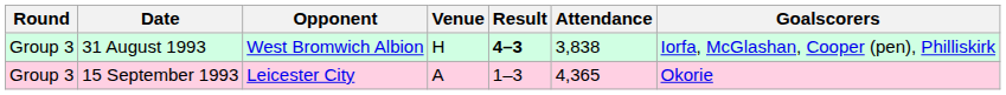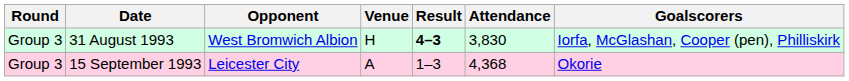 <table class="wikitable">
 <tr>
 <th>Round</th>
 <th>Date</th>
 <th>Opponent</th>
 <th>Venue</th>
 <th>Result</th>
 <th>Attendance</th>
 <th>Goalscorers</th>
 </tr>
 <tr style="background:#d0ffe3;">
 <td>Group 3</td>
 <td>31 August 1993</td>
 <td><a href='#'>West Bromwich Albion</a></td>
 <td>H</td>
 <td><strong>4–3</strong></td>
-<td>3,838</td>
+<td>3,830</td>
 <td><a href='#'>Iorfa</a>, <a href='#'>McGlashan</a>, <a href='#'>Cooper</a> (pen), <a href='#'>Philliskirk</a></td>
 </tr>
 <tr style="background:#ffd0e3;">
 <td>Group 3</td>
 <td>15 September 1993</td>
 <td><a href='#'>Leicester City</a></td>
 <td>A</td>
 <td>1–3</td>
-<td>4,365</td>
+<td>4,368</td>
 <td><a href='#'>Okorie</a></td>
 </tr>
 </table>
